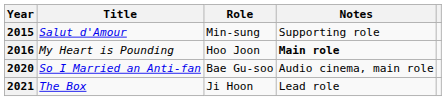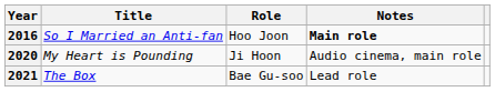 <table class="wikitable plainrowheaders">
 <tr>
 <th scope="col">Year</th>
 <th scope="col">Title</th>
 <th scope="col">Role</th>
 <th scope="col">Notes</th>
 <th scope="col" class="unsortable"></th>
 </tr>
 <tr>
-<th scope="row">2015</th>
-<td><em><a href='#'>Salut d'Amour</a></em></td>
-<td>Min-sung</td>
-<td>Supporting role</td>
-<td style="text-align:center"></td>
-</tr>
-<tr>
 <th scope="row">2016</th>
-<td><em>My Heart is Pounding</em></td>
+<td><em><a href='#'>So I Married an Anti-fan</a></em></td>
 <td>Hoo Joon</td>
 <td><strong>Main role</strong></td>
 <td style="text-align:center"></td>
 </tr>
 <tr>
 <th scope="row">2020</th>
-<td><em><a href='#'>So I Married an Anti-fan</a></em></td>
-<td>Bae Gu-soo</td>
+<td><em>My Heart is Pounding</em></td>
+<td>Ji Hoon</td>
 <td>Audio cinema, main role</td>
 <td style="text-align:center"></td>
 </tr>
 <tr>
 <th scope="row">2021</th>
 <td><em><a href='#'>The Box</a></em></td>
-<td>Ji Hoon</td>
+<td>Bae Gu-soo</td>
 <td>Lead role</td>
 <td style="text-align:center"></td>
 </tr>
 </table>
